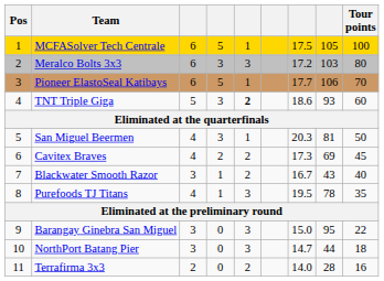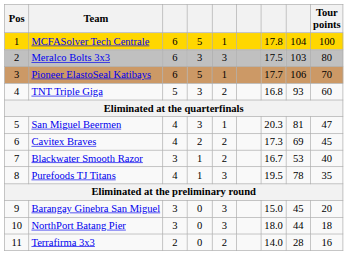 <table class="wikitable" style="text-align:center">
 <tr>
 <th width=30>Pos</th>
 <th width=180>Team</th>
 <th width=30></th>
 <th width=30></th>
 <th width=30></th>
 <th width=30></th>
 <th width=30></th>
 <th width=30></th>
 <th width=30>Tour points</th>
 </tr>
 <tr bgcolor=gold>
 <td>1</td>
 <td align=left><a href='#'>MCFASolver Tech Centrale</a></td>
 <td>6</td>
 <td>5</td>
 <td>1</td>
 <td></td>
-<td>17.5</td>
-<td>105</td>
+<td>17.8</td>
+<td>104</td>
 <td>100</td>
 </tr>
 <tr bgcolor=silver>
 <td>2</td>
 <td align=left><a href='#'>Meralco Bolts 3x3</a></td>
 <td>6</td>
 <td>3</td>
 <td>3</td>
 <td></td>
-<td>17.2</td>
+<td>17.5</td>
 <td>103</td>
 <td>80</td>
 </tr>
 <tr bgcolor=cc9966>
 <td>3</td>
 <td align=left><a href='#'>Pioneer ElastoSeal Katibays</a></td>
 <td>6</td>
 <td>5</td>
 <td>1</td>
 <td></td>
 <td>17.7</td>
 <td>106</td>
 <td>70</td>
 </tr>
 <tr>
 <td>4</td>
 <td align=left><a href='#'>TNT Triple Giga</a></td>
 <td>5</td>
 <td>3</td>
-<td><strong>2</strong></td>
+<td>2</td>
 <td></td>
-<td>18.6</td>
+<td>16.8</td>
 <td>93</td>
 <td>60</td>
 </tr>
 <tr>
 <th colspan=9>Eliminated at the quarterfinals</th>
 </tr>
 <tr>
 <td>5</td>
 <td align=left><a href='#'>San Miguel Beermen</a></td>
 <td>4</td>
 <td>3</td>
 <td>1</td>
 <td></td>
 <td>20.3</td>
 <td>81</td>
-<td>50</td>
+<td>47</td>
 </tr>
 <tr>
 <td>6</td>
 <td align=left><a href='#'>Cavitex Braves</a></td>
 <td>4</td>
 <td>2</td>
 <td>2</td>
 <td></td>
 <td>17.3</td>
 <td>69</td>
 <td>45</td>
 </tr>
 <tr>
 <td>7</td>
 <td align=left><a href='#'>Blackwater Smooth Razor</a></td>
 <td>3</td>
 <td>1</td>
 <td>2</td>
 <td></td>
 <td>16.7</td>
-<td>43</td>
+<td>53</td>
 <td>40</td>
 </tr>
 <tr>
 <td>8</td>
 <td align=left><a href='#'>Purefoods TJ Titans</a></td>
 <td>4</td>
 <td>1</td>
 <td>3</td>
 <td></td>
 <td>19.5</td>
 <td>78</td>
 <td>35</td>
 </tr>
 <tr>
 <th colspan=9>Eliminated at the preliminary round</th>
 </tr>
 <tr>
 <td>9</td>
 <td align=left nowrap><a href='#'>Barangay Ginebra San Miguel</a></td>
 <td>3</td>
 <td>0</td>
 <td>3</td>
 <td></td>
 <td>15.0</td>
-<td>95</td>
-<td>22</td>
+<td>45</td>
+<td>20</td>
 </tr>
 <tr>
 <td>10</td>
 <td align=left><a href='#'>NorthPort Batang Pier</a></td>
 <td>3</td>
 <td>0</td>
 <td>3</td>
 <td></td>
-<td>14.7</td>
+<td>18.0</td>
 <td>44</td>
 <td>18</td>
 </tr>
 <tr>
 <td>11</td>
 <td align=left><a href='#'>Terrafirma 3x3</a></td>
 <td>2</td>
 <td>0</td>
 <td>2</td>
 <td></td>
 <td>14.0</td>
 <td>28</td>
 <td>16</td>
 </tr>
 </table>
